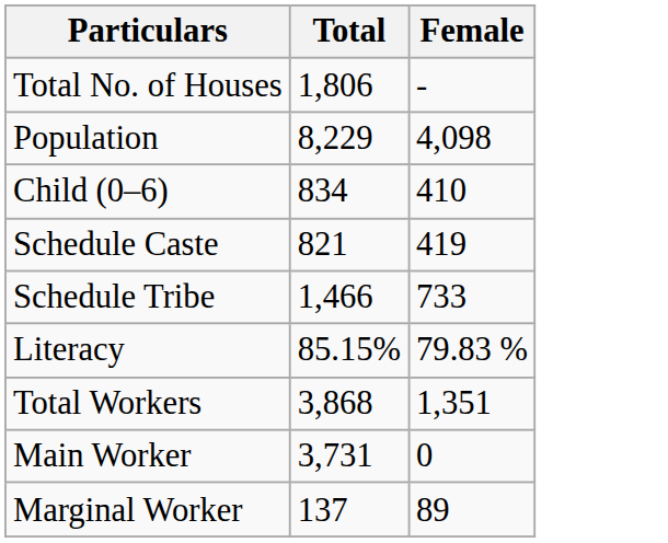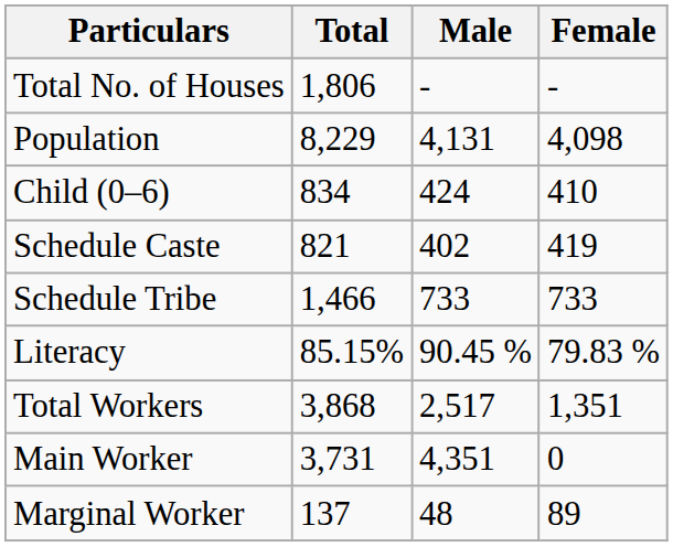 <table class="wikitable">
 <tr>
 <th>Particulars</th>
 <th>Total</th>
+<th>Male</th>
 <th>Female</th>
 </tr>
 <tr>
 <td>Total No. of Houses</td>
 <td>1,806</td>
 <td>-</td>
+<td>-</td>
 </tr>
 <tr>
 <td>Population</td>
 <td>8,229</td>
+<td>4,131</td>
 <td>4,098</td>
 </tr>
 <tr>
 <td>Child (0–6)</td>
 <td>834</td>
+<td>424</td>
 <td>410</td>
 </tr>
 <tr>
 <td>Schedule Caste</td>
 <td>821</td>
+<td>402</td>
 <td>419</td>
 </tr>
 <tr>
 <td>Schedule Tribe</td>
 <td>1,466</td>
 <td>733</td>
+<td>733</td>
 </tr>
 <tr>
 <td>Literacy</td>
 <td>85.15%</td>
+<td>90.45 %</td>
 <td>79.83 %</td>
 </tr>
 <tr>
 <td>Total Workers</td>
 <td>3,868</td>
+<td>2,517</td>
 <td>1,351</td>
 </tr>
 <tr>
 <td>Main Worker</td>
 <td>3,731</td>
+<td>4,351</td>
 <td>0</td>
 </tr>
 <tr>
 <td>Marginal Worker</td>
 <td>137</td>
+<td>48</td>
 <td>89</td>
 </tr>
 </table>
